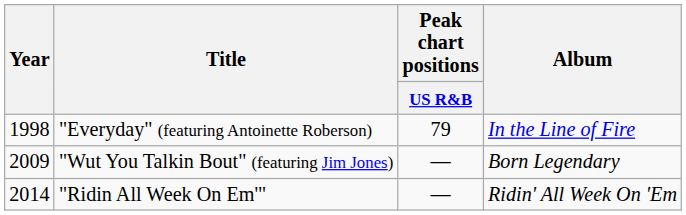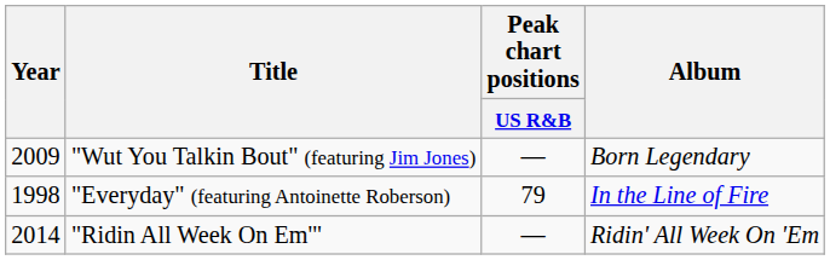 <table class="wikitable">
 <tr>
 <th rowspan="2">Year</th>
 <th rowspan="2">Title</th>
 <th colspan="1">Peak chart positions</th>
 <th rowspan="2">Album</th>
 </tr>
 <tr>
 <th width="40"><small><a href='#'>US R&B</a></small></th>
 </tr>
 <tr>
+<td align="center">2009</td>
+<td align="left">"Wut You Talkin Bout" <small>(featuring <a href='#'>Jim Jones</a>)</small></td>
+<td align="center">—</td>
+<td align="left"><em>Born Legendary</em></td>
+</tr>
+<tr>
 <td align="center">1998</td>
 <td align="left">"Everyday" <small>(featuring Antoinette Roberson)</small></td>
 <td align="center">79</td>
 <td align="left"><em><a href='#'>In the Line of Fire</a></em></td>
-</tr>
-<tr>
-<td align="center">2009</td>
-<td align="left">"Wut You Talkin Bout" <small>(featuring <a href='#'>Jim Jones</a>)</small></td>
-<td align="center">—</td>
-<td align="left"><em>Born Legendary</em></td>
 </tr>
 <tr>
 <td align="center">2014</td>
 <td align="left">"Ridin All Week On Em'"</td>
 <td align="center">—</td>
 <td align="left"><em>Ridin' All Week On 'Em</em></td>
 </tr>
 </table>
